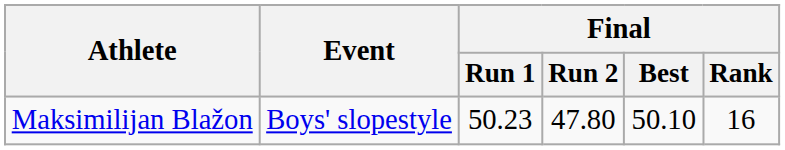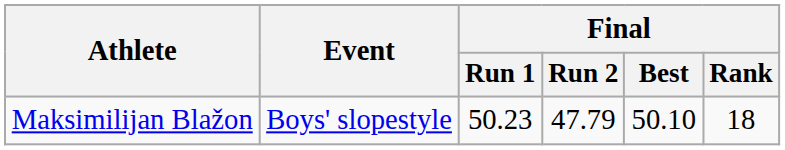 <table class="wikitable" style="font-size:90%">
 <tr>
 <th rowspan=2>Athlete</th>
 <th rowspan=2>Event</th>
 <th colspan=5>Final</th>
 </tr>
 <tr style="font-size:95%">
 <th>Run 1</th>
 <th>Run 2</th>
 <th>Best</th>
 <th>Rank</th>
 </tr>
 <tr align=center>
 <td align=left><a href='#'>Maksimilijan Blažon</a></td>
 <td align=left><a href='#'>Boys' slopestyle</a></td>
 <td>50.23</td>
-<td>47.80</td>
+<td>47.79</td>
 <td>50.10</td>
-<td>16</td>
+<td>18</td>
 </tr>
 </table>
